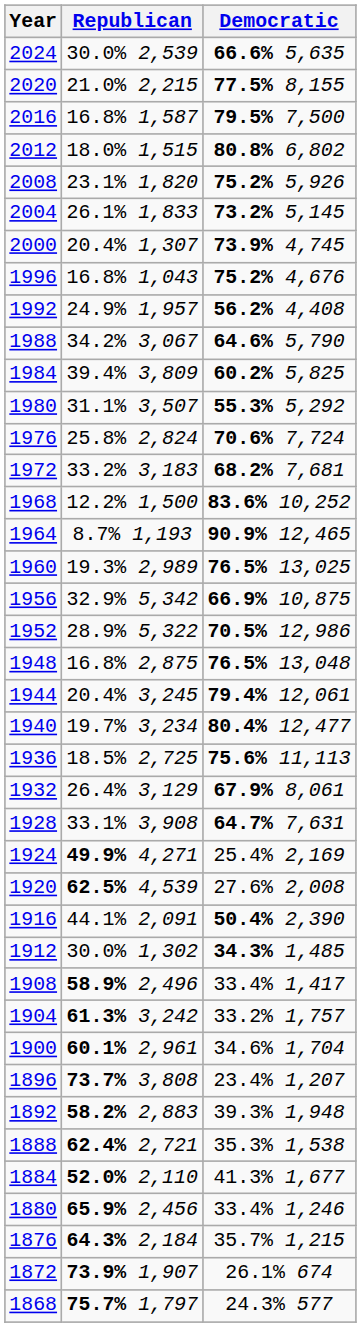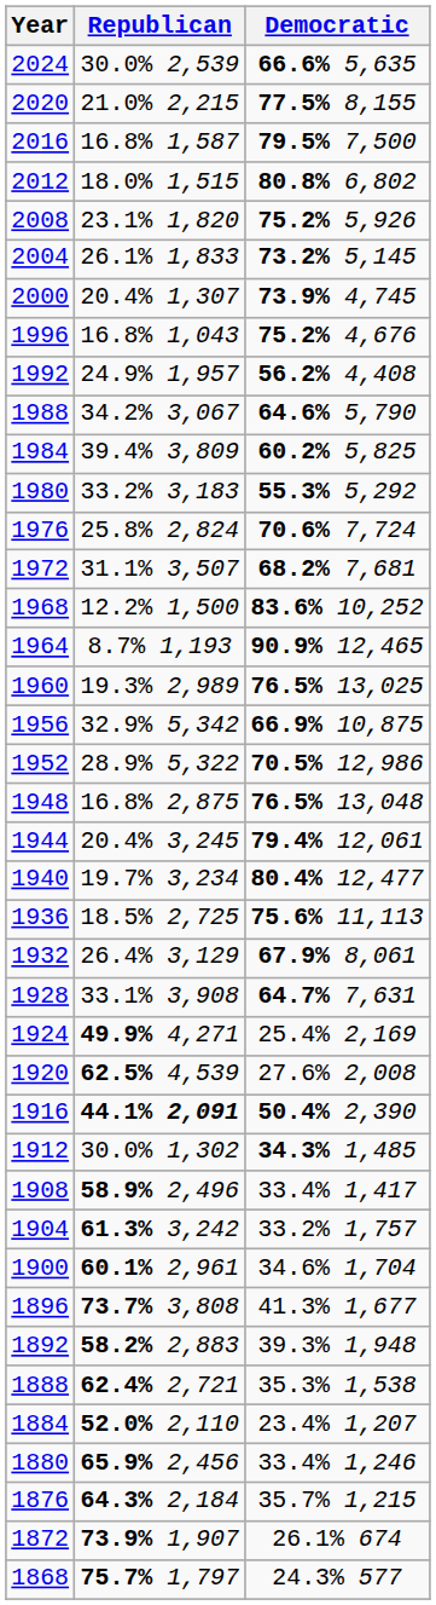 <table class="wikitable"  style="float:right; margin:1em; font-size:95%;">
 <tr style="background:lightgrey;">
 <th>Year</th>
 <th><a href='#'>Republican</a></th>
 <th><a href='#'>Democratic</a></th>
 </tr>
 <tr>
 <td align="center" ><a href='#'>2024</a></td>
 <td align="center" >30.0% <em>2,539</em></td>
 <td align="center" ><strong>66.6%</strong> <em>5,635</em></td>
 </tr>
 <tr>
 <td align="center" ><a href='#'>2020</a></td>
 <td align="center" >21.0% <em>2,215</em></td>
 <td align="center" ><strong>77.5%</strong> <em>8,155</em></td>
 </tr>
 <tr>
 <td align="center" ><a href='#'>2016</a></td>
 <td align="center" >16.8% <em>1,587</em></td>
 <td align="center" ><strong>79.5%</strong> <em>7,500</em></td>
 </tr>
 <tr>
 <td align="center" ><a href='#'>2012</a></td>
 <td align="center" >18.0% <em>1,515</em></td>
 <td align="center" ><strong>80.8%</strong> <em>6,802</em></td>
 </tr>
 <tr>
 <td align="center" ><a href='#'>2008</a></td>
 <td align="center" >23.1% <em>1,820</em></td>
 <td align="center" ><strong>75.2%</strong> <em>5,926</em></td>
 </tr>
 <tr>
 <td align="center" ><a href='#'>2004</a></td>
 <td align="center" >26.1% <em>1,833</em></td>
 <td align="center" ><strong>73.2%</strong> <em>5,145</em></td>
 </tr>
 <tr>
 <td align="center" ><a href='#'>2000</a></td>
 <td align="center" >20.4% <em>1,307</em></td>
 <td align="center" ><strong>73.9%</strong> <em>4,745</em></td>
 </tr>
 <tr>
 <td align="center" ><a href='#'>1996</a></td>
 <td align="center" >16.8% <em>1,043</em></td>
 <td align="center" ><strong>75.2%</strong> <em>4,676</em></td>
 </tr>
 <tr>
 <td align="center" ><a href='#'>1992</a></td>
 <td align="center" >24.9% <em>1,957</em></td>
 <td align="center" ><strong>56.2%</strong> <em>4,408</em></td>
 </tr>
 <tr>
 <td align="center" ><a href='#'>1988</a></td>
 <td align="center" >34.2% <em>3,067</em></td>
 <td align="center" ><strong>64.6%</strong> <em>5,790</em></td>
 </tr>
 <tr>
 <td align="center" ><a href='#'>1984</a></td>
 <td align="center" >39.4% <em>3,809</em></td>
 <td align="center" ><strong>60.2%</strong> <em>5,825</em></td>
 </tr>
 <tr>
 <td align="center" ><a href='#'>1980</a></td>
-<td align="center" >31.1% <em>3,507</em></td>
+<td align="center" >33.2% <em>3,183</em></td>
 <td align="center" ><strong>55.3%</strong> <em>5,292</em></td>
 </tr>
 <tr>
 <td align="center" ><a href='#'>1976</a></td>
 <td align="center" >25.8% <em>2,824</em></td>
 <td align="center" ><strong>70.6%</strong> <em>7,724</em></td>
 </tr>
 <tr>
 <td align="center" ><a href='#'>1972</a></td>
-<td align="center" >33.2% <em>3,183</em></td>
+<td align="center" >31.1% <em>3,507</em></td>
 <td align="center" ><strong>68.2%</strong> <em>7,681</em></td>
 </tr>
 <tr>
 <td align="center" ><a href='#'>1968</a></td>
 <td align="center" >12.2% <em>1,500</em></td>
 <td align="center" ><strong>83.6%</strong> <em>10,252</em></td>
 </tr>
 <tr>
 <td align="center" ><a href='#'>1964</a></td>
 <td align="center" >8.7% <em>1,193</em></td>
 <td align="center" ><strong>90.9%</strong> <em>12,465</em></td>
 </tr>
 <tr>
 <td align="center" ><a href='#'>1960</a></td>
 <td align="center" >19.3% <em>2,989</em></td>
 <td align="center" ><strong>76.5%</strong> <em>13,025</em></td>
 </tr>
 <tr>
 <td align="center" ><a href='#'>1956</a></td>
 <td align="center" >32.9% <em>5,342</em></td>
 <td align="center" ><strong>66.9%</strong> <em>10,875</em></td>
 </tr>
 <tr>
 <td align="center" ><a href='#'>1952</a></td>
 <td align="center" >28.9% <em>5,322</em></td>
 <td align="center" ><strong>70.5%</strong> <em>12,986</em></td>
 </tr>
 <tr>
 <td align="center" ><a href='#'>1948</a></td>
 <td align="center" >16.8% <em>2,875</em></td>
 <td align="center" ><strong>76.5%</strong> <em>13,048</em></td>
 </tr>
 <tr>
 <td align="center" ><a href='#'>1944</a></td>
 <td align="center" >20.4% <em>3,245</em></td>
 <td align="center" ><strong>79.4%</strong> <em>12,061</em></td>
 </tr>
 <tr>
 <td align="center" ><a href='#'>1940</a></td>
 <td align="center" >19.7% <em>3,234</em></td>
 <td align="center" ><strong>80.4%</strong> <em>12,477</em></td>
 </tr>
 <tr>
 <td align="center" ><a href='#'>1936</a></td>
 <td align="center" >18.5% <em>2,725</em></td>
 <td align="center" ><strong>75.6%</strong> <em>11,113</em></td>
 </tr>
 <tr>
 <td align="center" ><a href='#'>1932</a></td>
 <td align="center" >26.4% <em>3,129</em></td>
 <td align="center" ><strong>67.9%</strong> <em>8,061</em></td>
 </tr>
 <tr>
 <td align="center" ><a href='#'>1928</a></td>
 <td align="center" >33.1% <em>3,908</em></td>
 <td align="center" ><strong>64.7%</strong> <em>7,631</em></td>
 </tr>
 <tr>
 <td align="center" ><a href='#'>1924</a></td>
 <td align="center" ><strong>49.9%</strong> <em>4,271</em></td>
 <td align="center" >25.4% <em>2,169</em></td>
 </tr>
 <tr>
 <td align="center" ><a href='#'>1920</a></td>
 <td align="center" ><strong>62.5%</strong> <em>4,539</em></td>
 <td align="center" >27.6% <em>2,008</em></td>
 </tr>
 <tr>
 <td align="center" ><a href='#'>1916</a></td>
-<td align="center" >44.1% <em>2,091</em></td>
+<td align="center" ><strong>44.1% <em>2,091</em></strong></td>
 <td align="center" ><strong>50.4%</strong> <em>2,390</em></td>
 </tr>
 <tr>
 <td align="center" ><a href='#'>1912</a></td>
 <td align="center" >30.0% <em>1,302</em></td>
 <td align="center" ><strong>34.3%</strong> <em>1,485</em></td>
 </tr>
 <tr>
 <td align="center" ><a href='#'>1908</a></td>
 <td align="center" ><strong>58.9%</strong> <em>2,496</em></td>
 <td align="center" >33.4% <em>1,417</em></td>
 </tr>
 <tr>
 <td align="center" ><a href='#'>1904</a></td>
 <td align="center" ><strong>61.3%</strong> <em>3,242</em></td>
 <td align="center" >33.2% <em>1,757</em></td>
 </tr>
 <tr>
 <td align="center" ><a href='#'>1900</a></td>
 <td align="center" ><strong>60.1%</strong> <em>2,961</em></td>
 <td align="center" >34.6% <em>1,704</em></td>
 </tr>
 <tr>
 <td align="center" ><a href='#'>1896</a></td>
 <td align="center" ><strong>73.7%</strong> <em>3,808</em></td>
-<td align="center" >23.4% <em>1,207</em></td>
+<td align="center" >41.3% <em>1,677</em></td>
 </tr>
 <tr>
 <td align="center" ><a href='#'>1892</a></td>
 <td align="center" ><strong>58.2%</strong> <em>2,883</em></td>
 <td align="center" >39.3% <em>1,948</em></td>
 </tr>
 <tr>
 <td align="center" ><a href='#'>1888</a></td>
 <td align="center" ><strong>62.4%</strong> <em>2,721</em></td>
 <td align="center" >35.3% <em>1,538</em></td>
 </tr>
 <tr>
 <td align="center" ><a href='#'>1884</a></td>
 <td align="center" ><strong>52.0%</strong> <em>2,110</em></td>
-<td align="center" >41.3% <em>1,677</em></td>
+<td align="center" >23.4% <em>1,207</em></td>
 </tr>
 <tr>
 <td align="center" ><a href='#'>1880</a></td>
 <td align="center" ><strong>65.9%</strong> <em>2,456</em></td>
 <td align="center" >33.4% <em>1,246</em></td>
 </tr>
 <tr>
 <td align="center" ><a href='#'>1876</a></td>
 <td align="center" ><strong>64.3%</strong> <em>2,184</em></td>
 <td align="center" >35.7% <em>1,215</em></td>
 </tr>
 <tr>
 <td align="center" ><a href='#'>1872</a></td>
 <td align="center" ><strong>73.9%</strong> <em>1,907</em></td>
 <td align="center" >26.1% <em>674</em></td>
 </tr>
 <tr>
 <td align="center" ><a href='#'>1868</a></td>
 <td align="center" ><strong>75.7%</strong> <em>1,797</em></td>
 <td align="center" >24.3% <em>577</em></td>
 </tr>
 </table>
